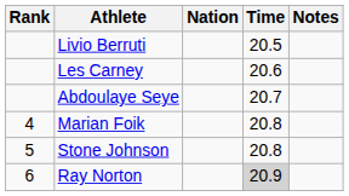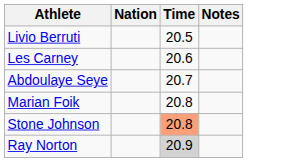 <table class="wikitable sortable" style="text-align:center">
 <tr>
-<th>Rank</th>
 <th>Athlete</th>
 <th>Nation</th>
 <th>Time</th>
 <th>Notes</th>
 </tr>
 <tr>
-<td></td>
 <td align=left><a href='#'>Livio Berruti</a></td>
 <td align=left></td>
 <td>20.5</td>
 <td></td>
 </tr>
 <tr>
-<td></td>
 <td align=left><a href='#'>Les Carney</a></td>
 <td align=left></td>
 <td>20.6</td>
 <td></td>
 </tr>
 <tr>
-<td></td>
 <td align=left><a href='#'>Abdoulaye Seye</a></td>
 <td align=left></td>
 <td>20.7</td>
 <td></td>
 </tr>
 <tr>
-<td>4</td>
 <td align=left><a href='#'>Marian Foik</a></td>
 <td align=left></td>
 <td>20.8</td>
 <td></td>
 </tr>
 <tr>
-<td>5</td>
 <td align=left><a href='#'>Stone Johnson</a></td>
 <td align=left></td>
-<td>20.8</td>
+<td style="background: lightsalmon;">20.8</td>
 <td></td>
 </tr>
 <tr>
-<td>6</td>
 <td align=left><a href='#'>Ray Norton</a></td>
 <td align=left></td>
 <td style="background: lightgrey;">20.9</td>
 <td></td>
 </tr>
 </table>
